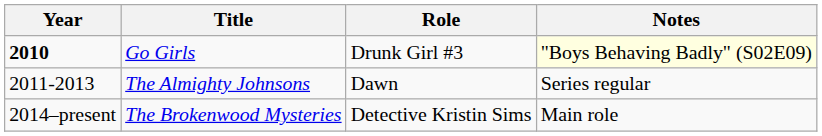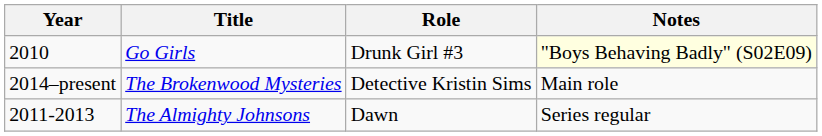 <table class="wikitable sortable">
 <tr>
 <th>Year</th>
 <th>Title</th>
 <th>Role</th>
 <th class="unsortable">Notes</th>
 </tr>
 <tr>
-<td><strong>2010</strong></td>
+<td>2010</td>
 <td><em><a href='#'>Go Girls</a></em></td>
 <td>Drunk Girl #3</td>
 <td style="background: lightyellow;">"Boys Behaving Badly" (S02E09)</td>
+</tr>
+<tr>
+<td>2014–present</td>
+<td><em><a href='#'>The Brokenwood Mysteries</a></em></td>
+<td>Detective Kristin Sims</td>
+<td>Main role</td>
 </tr>
 <tr>
 <td>2011-2013</td>
 <td><em><a href='#'>The Almighty Johnsons</a></em></td>
 <td>Dawn</td>
 <td>Series regular</td>
 </tr>
-<tr>
-<td>2014–present</td>
-<td><em><a href='#'>The Brokenwood Mysteries</a></em></td>
-<td>Detective Kristin Sims</td>
-<td>Main role</td>
-</tr>
 </table>
